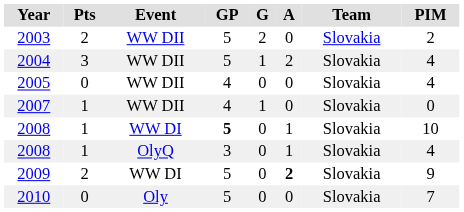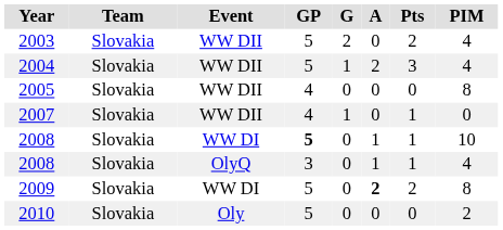 <table BORDER="0" CELLPADDING="2" CELLSPACING="0" width="35%">
 <tr ALIGN="center" bgcolor="#e0e0e0">
 <th>Year</th>
-<th>Pts</th>
+<th>Team</th>
 <th>Event</th>
 <th>GP</th>
 <th>G</th>
 <th>A</th>
-<th>Team</th>
+<th>Pts</th>
 <th>PIM</th>
 </tr>
 <tr ALIGN="center">
 <td><a href='#'>2003</a></td>
-<td>2</td>
+<td><a href='#'>Slovakia</a></td>
 <td><a href='#'>WW DII</a></td>
 <td>5</td>
 <td>2</td>
 <td>0</td>
-<td><a href='#'>Slovakia</a></td>
 <td>2</td>
+<td>4</td>
 </tr>
 <tr ALIGN="center" bgcolor="#f0f0f0">
 <td><a href='#'>2004</a></td>
-<td>3</td>
+<td>Slovakia</td>
 <td>WW DII</td>
 <td>5</td>
 <td>1</td>
 <td>2</td>
-<td>Slovakia</td>
+<td>3</td>
 <td>4</td>
 </tr>
 <tr ALIGN="center">
 <td><a href='#'>2005</a></td>
-<td>0</td>
+<td>Slovakia</td>
 <td>WW DII</td>
 <td>4</td>
 <td>0</td>
 <td>0</td>
-<td>Slovakia</td>
-<td>4</td>
+<td>0</td>
+<td>8</td>
 </tr>
 <tr ALIGN="center" bgcolor="#f0f0f0">
 <td><a href='#'>2007</a></td>
-<td>1</td>
+<td>Slovakia</td>
 <td>WW DII</td>
 <td>4</td>
 <td>1</td>
 <td>0</td>
-<td>Slovakia</td>
+<td>1</td>
 <td>0</td>
 </tr>
 <tr ALIGN="center">
 <td><a href='#'>2008</a></td>
-<td>1</td>
+<td>Slovakia</td>
 <td><a href='#'>WW DI</a></td>
 <td><strong>5</strong></td>
 <td>0</td>
 <td>1</td>
-<td>Slovakia</td>
+<td>1</td>
 <td>10</td>
 </tr>
 <tr ALIGN="center" bgcolor="#f0f0f0">
 <td><a href='#'>2008</a></td>
-<td>1</td>
+<td>Slovakia</td>
 <td><a href='#'>OlyQ</a></td>
 <td>3</td>
 <td>0</td>
 <td>1</td>
-<td>Slovakia</td>
+<td>1</td>
 <td>4</td>
 </tr>
 <tr ALIGN="center">
 <td><a href='#'>2009</a></td>
-<td>2</td>
+<td>Slovakia</td>
 <td>WW DI</td>
 <td>5</td>
 <td>0</td>
 <td><strong>2</strong></td>
-<td>Slovakia</td>
-<td>9</td>
+<td>2</td>
+<td>8</td>
 </tr>
 <tr ALIGN="center" bgcolor="#f0f0f0">
 <td><a href='#'>2010</a></td>
-<td>0</td>
+<td>Slovakia</td>
 <td><a href='#'>Oly</a></td>
 <td>5</td>
 <td>0</td>
 <td>0</td>
-<td>Slovakia</td>
-<td>7</td>
+<td>0</td>
+<td>2</td>
 </tr>
 </table>
